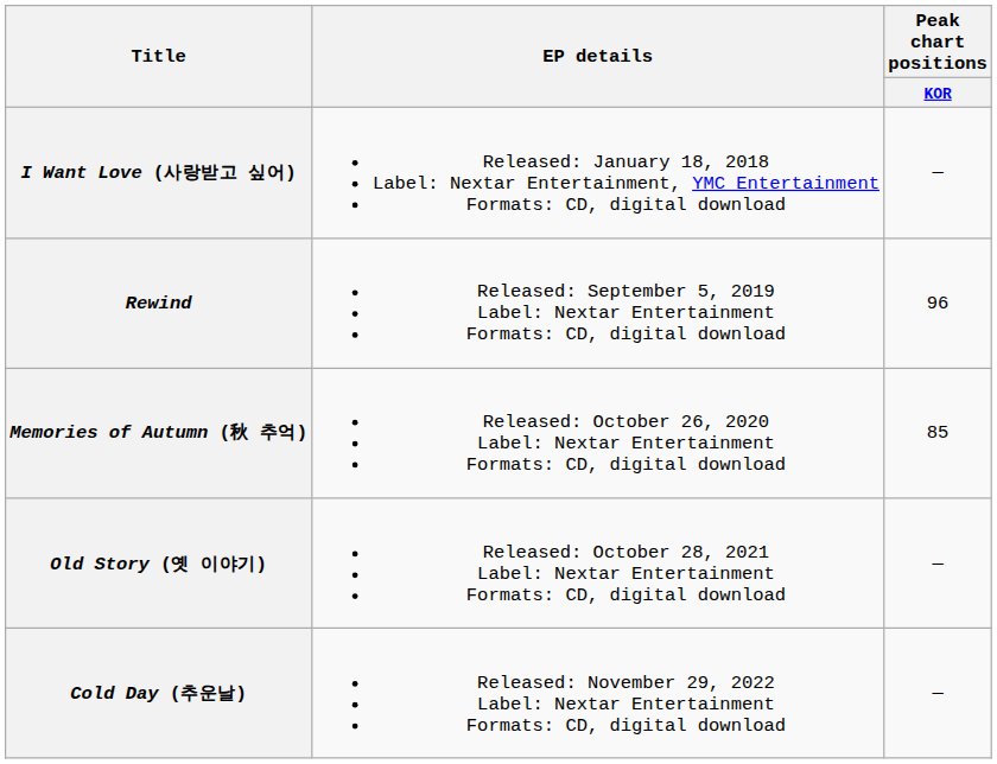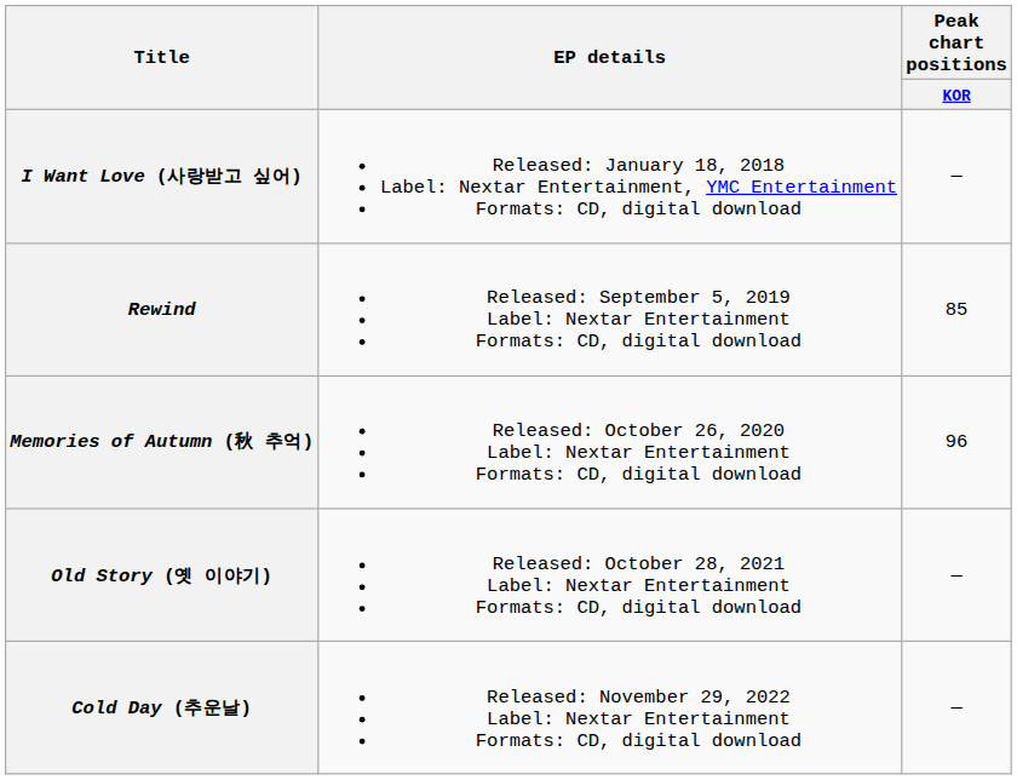 <table class="wikitable plainrowheaders" style="text-align:center;">
 <tr>
 <th scope="col" rowspan="2">Title</th>
 <th scope="col" rowspan="2">EP details</th>
 <th scope="col" colspan="1" style="width:5em;">Peak chart positions</th>
 </tr>
 <tr>
 <th><small><a href='#'>KOR</a></small><br></th>
 </tr>
 <tr>
 <th scope="row"><em>I Want Love</em> (사랑받고 싶어)</th>
 <td><br><ul><li>Released: January 18, 2018</li><li>Label: Nextar Entertainment, <a href='#'>YMC Entertainment</a></li><li>Formats: CD, digital download</li></ul></td>
 <td>—</td>
 </tr>
 <tr>
 <th scope="row"><em>Rewind</em></th>
 <td><br><ul><li>Released: September 5, 2019</li><li>Label: Nextar Entertainment</li><li>Formats: CD, digital download</li></ul></td>
-<td>96</td>
+<td>85</td>
 </tr>
 <tr>
 <th scope="row"><em>Memories of Autumn</em> (秋 추억)</th>
 <td><br><ul><li>Released: October 26, 2020</li><li>Label: Nextar Entertainment</li><li>Formats: CD, digital download</li></ul></td>
-<td>85</td>
+<td>96</td>
 </tr>
 <tr>
 <th scope="row"><em>Old Story</em> (옛 이야기)</th>
 <td><br><ul><li>Released: October 28, 2021</li><li>Label: Nextar Entertainment</li><li>Formats: CD, digital download</li></ul></td>
 <td>—</td>
 </tr>
 <tr>
 <th scope="row"><em>Cold Day</em> (추운날)</th>
 <td><br><ul><li>Released: November 29, 2022</li><li>Label: Nextar Entertainment</li><li>Formats: CD, digital download</li></ul></td>
 <td>—</td>
 </tr>
 </table>
